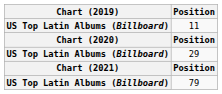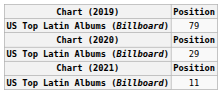 <table class="wikitable plainrowheaders" style="text-align:center">
 <tr>
 <th scope="col">Chart (2019)</th>
 <th scope="col">Position</th>
 </tr>
 <tr>
 <th scope="row">US Top Latin Albums (<em>Billboard</em>)</th>
-<td>11</td>
+<td>79</td>
 </tr>
 <tr>
 <th scope="col">Chart (2020)</th>
 <th scope="col">Position</th>
 </tr>
 <tr>
 <th scope="row">US Top Latin Albums (<em>Billboard</em>)</th>
 <td>29</td>
 </tr>
 <tr>
 <th scope="col">Chart (2021)</th>
 <th scope="col">Position</th>
 </tr>
 <tr>
 <th scope="row">US Top Latin Albums (<em>Billboard</em>)</th>
-<td>79</td>
+<td>11</td>
 </tr>
 </table>
